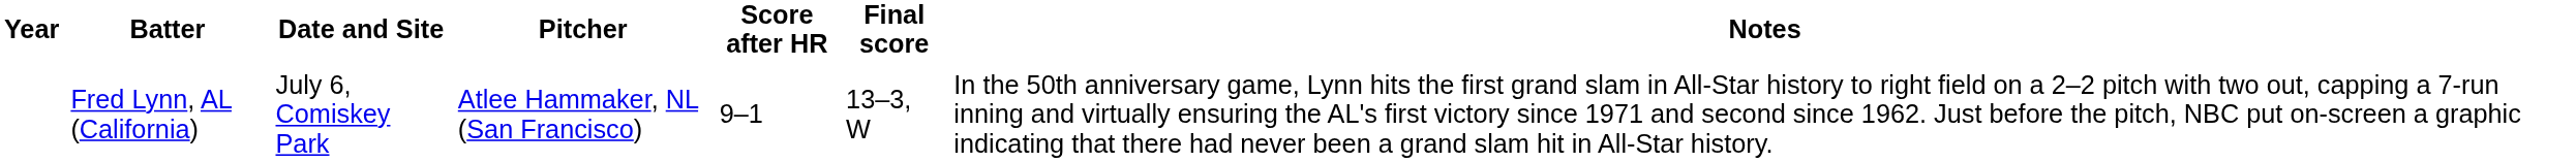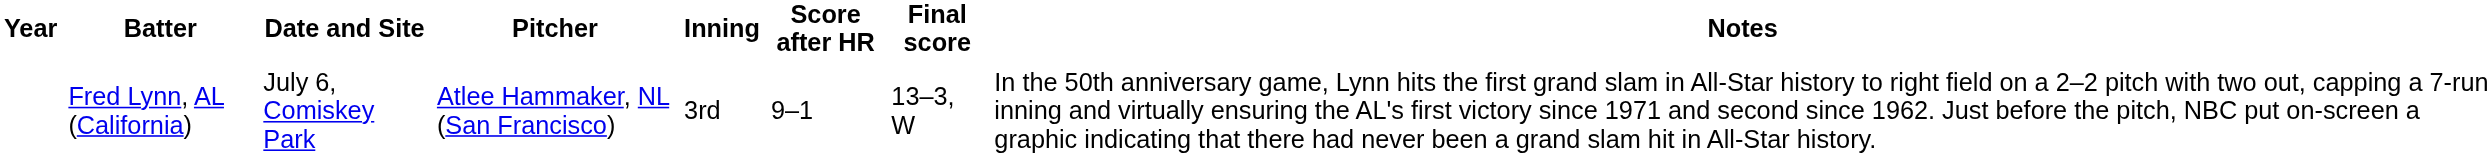 <table border="0" cellpadding="2" cellspacing="3" class="sticky-header mw-datatable col6center col7center col8center col9center">
 <tr>
 <th scope="col">Year</th>
 <th scope="col">Batter</th>
 <th scope="col">Date and Site</th>
 <th scope="col">Pitcher</th>
+<th scope="col">Inning</th>
 <th scope="col">Score after HR</th>
 <th scope="col">Final score</th>
 <th scope="col">Notes</th>
 </tr>
 <tr>
 <th scope="row"></th>
 <td><a href='#'>Fred Lynn</a>, <a href='#'>AL</a> (<a href='#'>California</a>)</td>
 <td>July 6, <a href='#'>Comiskey Park</a></td>
 <td><a href='#'>Atlee Hammaker</a>, <a href='#'>NL</a> (<a href='#'>San Francisco</a>)</td>
+<td>3rd</td>
 <td>9–1</td>
 <td>13–3, W</td>
 <td>In the 50th anniversary game, Lynn hits the first grand slam in All-Star history to right field on a 2–2 pitch with two out, capping a 7-run inning and virtually ensuring the AL's first victory since 1971 and second since 1962.  Just before the pitch, NBC put on-screen a graphic indicating that there had never been a grand slam hit in All-Star history.</td>
 </tr>
 </table>
